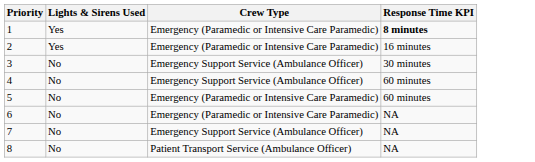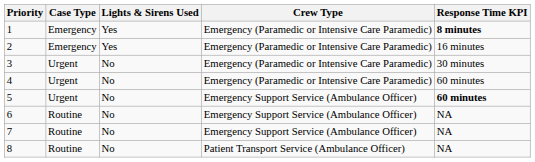 <table class="wikitable">
 <tr>
 <th>Priority</th>
+<th>Case Type</th>
 <th>Lights & Sirens Used</th>
 <th>Crew Type</th>
 <th>Response Time KPI</th>
 </tr>
 <tr>
 <td>1</td>
+<td>Emergency</td>
 <td>Yes</td>
 <td>Emergency (Paramedic or Intensive Care Paramedic)</td>
 <td><strong>8 minutes</strong></td>
 </tr>
 <tr>
 <td>2</td>
+<td>Emergency</td>
 <td>Yes</td>
 <td>Emergency (Paramedic or Intensive Care Paramedic)</td>
 <td>16 minutes</td>
 </tr>
 <tr>
 <td>3</td>
+<td>Urgent</td>
 <td>No</td>
-<td>Emergency Support Service (Ambulance Officer)</td>
+<td>Emergency (Paramedic or Intensive Care Paramedic)</td>
 <td>30 minutes</td>
 </tr>
 <tr>
 <td>4</td>
-<td>No</td>
-<td>Emergency Support Service (Ambulance Officer)</td>
-<td>60 minutes</td>
-</tr>
-<tr>
-<td>5</td>
+<td>Urgent</td>
 <td>No</td>
 <td>Emergency (Paramedic or Intensive Care Paramedic)</td>
 <td>60 minutes</td>
 </tr>
 <tr>
+<td>5</td>
+<td>Urgent</td>
+<td>No</td>
+<td>Emergency Support Service (Ambulance Officer)</td>
+<td><strong>60 minutes</strong></td>
+</tr>
+<tr>
 <td>6</td>
+<td>Routine</td>
 <td>No</td>
-<td>Emergency (Paramedic or Intensive Care Paramedic)</td>
+<td>Emergency Support Service (Ambulance Officer)</td>
 <td>NA</td>
 </tr>
 <tr>
 <td>7</td>
+<td>Routine</td>
 <td>No</td>
 <td>Emergency Support Service (Ambulance Officer)</td>
 <td>NA</td>
 </tr>
 <tr>
 <td>8</td>
+<td>Routine</td>
 <td>No</td>
 <td>Patient Transport Service (Ambulance Officer)</td>
 <td>NA</td>
 </tr>
 </table>
